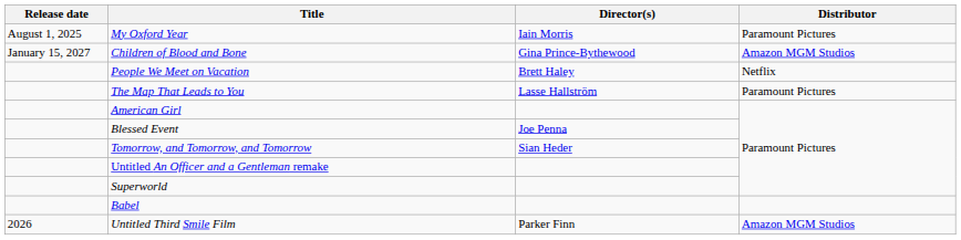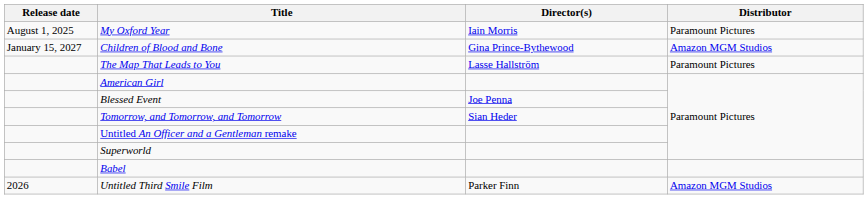 <table class="wikitable sortable" style="width:100%;">
 <tr>
 <th scope="col" style="width:130px;">Release date</th>
 <th>Title</th>
 <th>Director(s)</th>
 <th>Distributor</th>
 </tr>
 <tr>
 <td>August 1, 2025</td>
 <td><em><a href='#'>My Oxford Year</a></em></td>
 <td><a href='#'>Iain Morris</a></td>
 <td>Paramount Pictures</td>
 </tr>
 <tr>
 <td>January 15, 2027</td>
 <td><em><a href='#'>Children of Blood and Bone</a></em></td>
 <td><a href='#'>Gina Prince-Bythewood</a></td>
 <td><a href='#'>Amazon MGM Studios</a></td>
-</tr>
-<tr>
-<td></td>
-<td><em><a href='#'>People We Meet on Vacation</a></em></td>
-<td><a href='#'>Brett Haley</a></td>
-<td>Netflix</td>
 </tr>
 <tr>
 <td></td>
 <td><em><a href='#'>The Map That Leads to You</a></em></td>
 <td><a href='#'>Lasse Hallström</a></td>
 <td>Paramount Pictures</td>
 </tr>
 <tr>
 <td></td>
 <td><em><a href='#'>American Girl</a></em></td>
 <td></td>
 <td rowspan=5>Paramount Pictures</td>
 </tr>
 <tr>
 <td></td>
 <td><em>Blessed Event</em></td>
 <td><a href='#'>Joe Penna</a></td>
 </tr>
 <tr>
 <td></td>
 <td><em><a href='#'>Tomorrow, and Tomorrow, and Tomorrow</a></em></td>
 <td><a href='#'>Sian Heder</a></td>
 </tr>
 <tr>
 <td></td>
 <td><a href='#'>Untitled <em>An Officer and a Gentleman</em> remake</a></td>
 <td></td>
 </tr>
 <tr>
 <td></td>
 <td><em>Superworld</em></td>
 <td></td>
 </tr>
 <tr>
 <td></td>
 <td><em><a href='#'>Babel</a></em></td>
 <td></td>
 <td></td>
 </tr>
 <tr>
 <td>2026</td>
 <td><em>Untitled Third <a href='#'>Smile</a> Film</em></td>
 <td>Parker Finn</td>
 <td><a href='#'>Amazon MGM Studios</a></td>
 </tr>
 </table>
